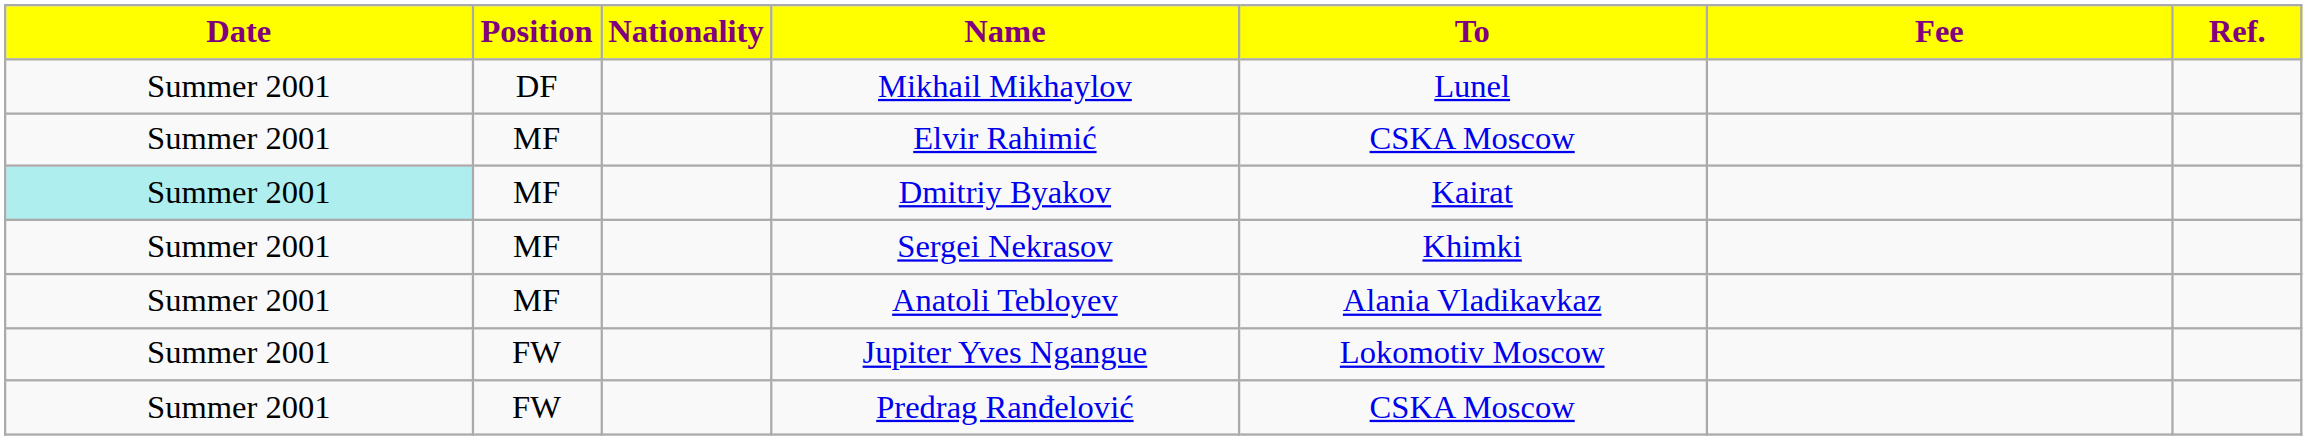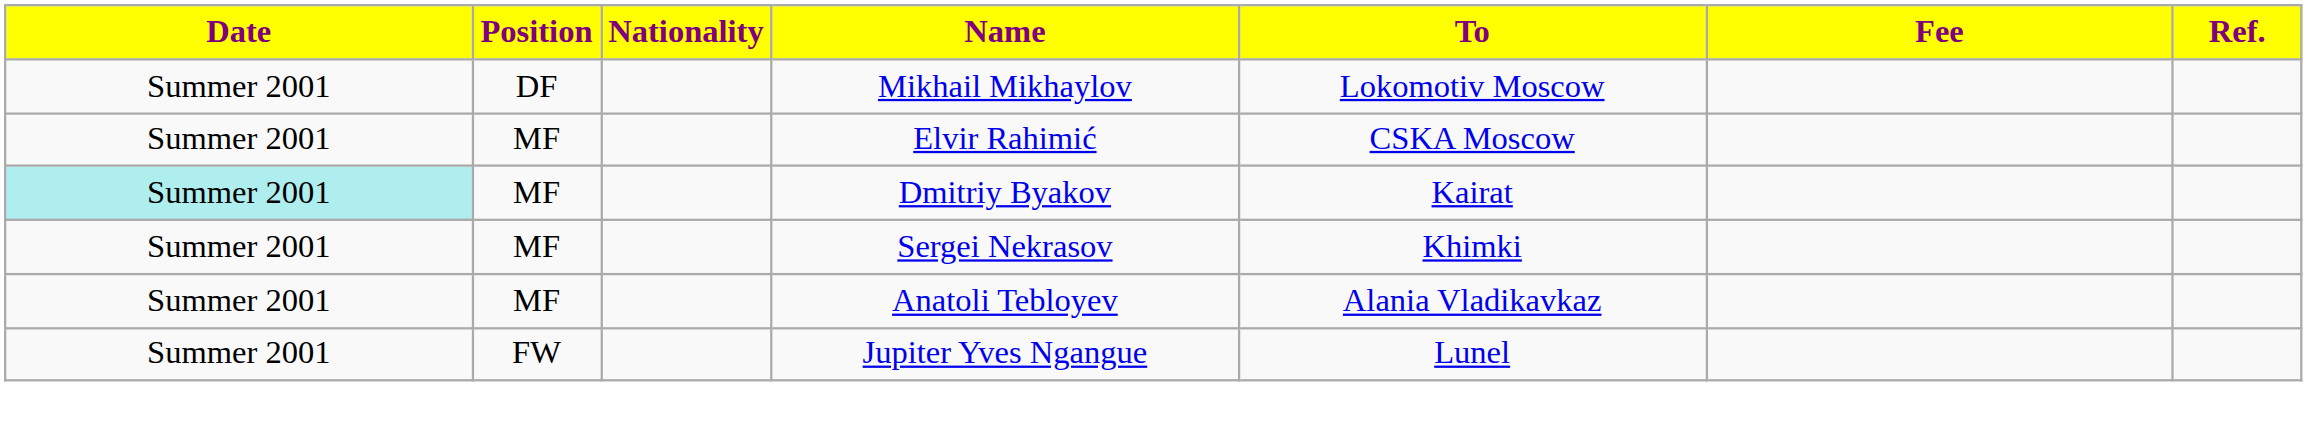 <table class="wikitable"  style="text-align:center; font-size:90%; ">
 <tr>
 <th style="background:#ffff00; color:purple; width:200px;">Date</th>
 <th style="background:#ffff00; color:purple; width:50px;">Position</th>
 <th style="background:#ffff00; color:purple; width:50px;">Nationality</th>
 <th style="background:#ffff00; color:purple; width:200px;">Name</th>
 <th style="background:#ffff00; color:purple; width:200px;">To</th>
 <th style="background:#ffff00; color:purple; width:200px;">Fee</th>
 <th style="background:#ffff00; color:purple; width:50px;">Ref.</th>
 </tr>
 <tr>
 <td>Summer 2001</td>
 <td>DF</td>
 <td></td>
 <td><a href='#'>Mikhail Mikhaylov</a></td>
-<td><a href='#'>Lunel</a></td>
+<td><a href='#'>Lokomotiv Moscow</a></td>
 <td></td>
 <td></td>
 </tr>
 <tr>
 <td>Summer 2001</td>
 <td>MF</td>
 <td></td>
 <td><a href='#'>Elvir Rahimić</a></td>
 <td><a href='#'>CSKA Moscow</a></td>
 <td></td>
 <td></td>
 </tr>
 <tr>
 <td style="background: paleturquoise;">Summer 2001</td>
 <td>MF</td>
 <td></td>
 <td><a href='#'>Dmitriy Byakov</a></td>
 <td><a href='#'>Kairat</a></td>
 <td></td>
 <td></td>
 </tr>
 <tr>
 <td>Summer 2001</td>
 <td>MF</td>
 <td></td>
 <td><a href='#'>Sergei Nekrasov</a></td>
 <td><a href='#'>Khimki</a></td>
 <td></td>
 <td></td>
 </tr>
 <tr>
 <td>Summer 2001</td>
 <td>MF</td>
 <td></td>
 <td><a href='#'>Anatoli Tebloyev</a></td>
 <td><a href='#'>Alania Vladikavkaz</a></td>
 <td></td>
 <td></td>
 </tr>
 <tr>
 <td>Summer 2001</td>
 <td>FW</td>
 <td></td>
 <td><a href='#'>Jupiter Yves Ngangue</a></td>
-<td><a href='#'>Lokomotiv Moscow</a></td>
-<td></td>
-<td></td>
-</tr>
-<tr>
-<td>Summer 2001</td>
-<td>FW</td>
-<td></td>
-<td><a href='#'>Predrag Ranđelović</a></td>
-<td><a href='#'>CSKA Moscow</a></td>
+<td><a href='#'>Lunel</a></td>
 <td></td>
 <td></td>
 </tr>
 </table>
